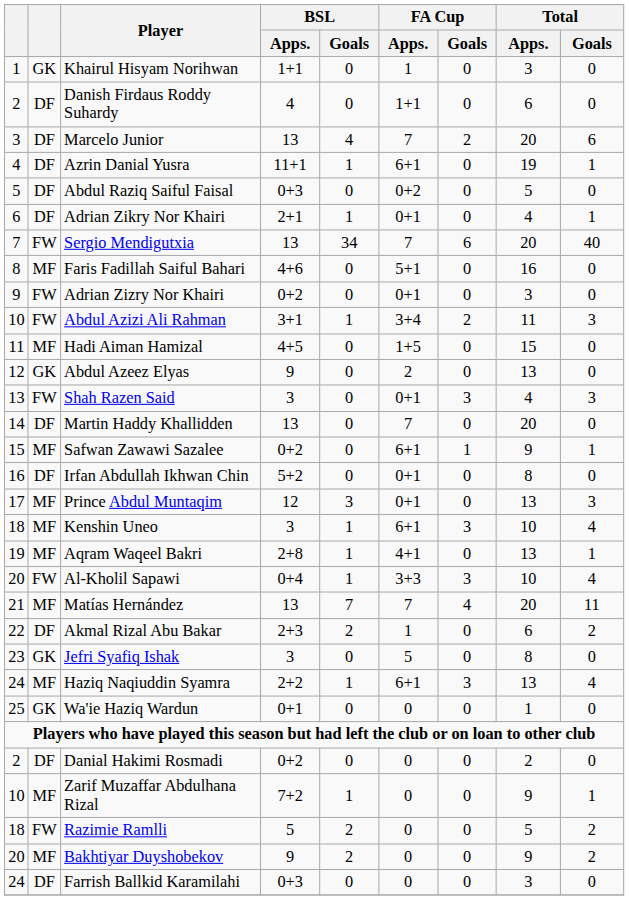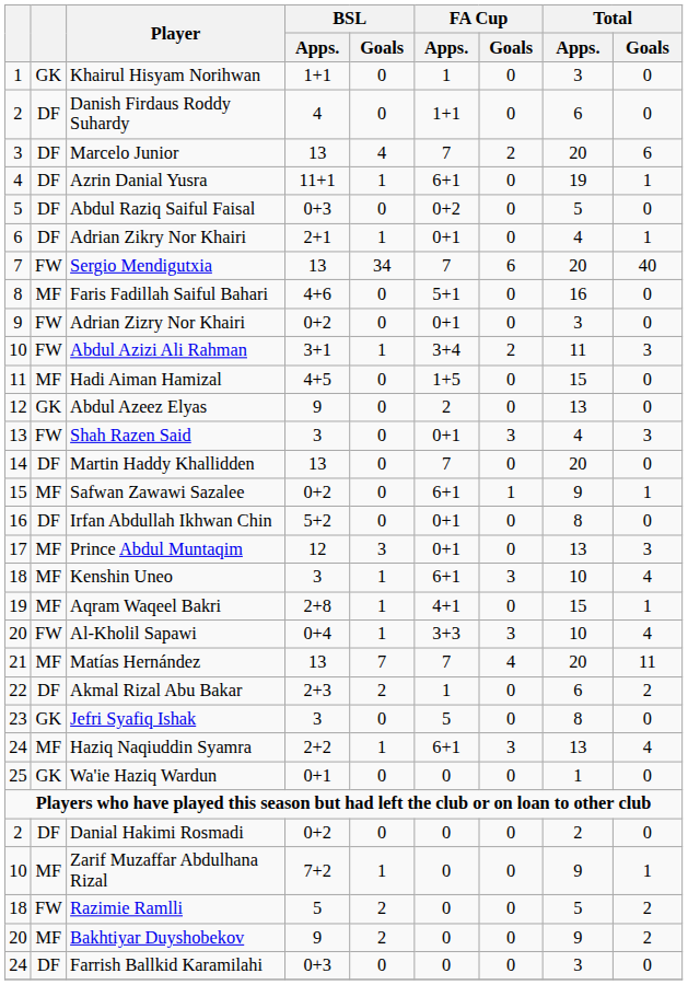 <table class="wikitable" style="text-align:center; font-size:100%; width:600;">
 <tr>
 <th rowspan=2></th>
 <th rowspan=2></th>
 <th rowspan=2 width="230">Player</th>
 <th colspan=2 width="110">BSL</th>
 <th colspan=2 width="110">FA Cup</th>
 <th colspan=2 width="130">Total</th>
 </tr>
 <tr>
 <th width="55">Apps.</th>
 <th width="55">Goals</th>
 <th width="55">Apps.</th>
 <th width="55">Goals</th>
 <th width="55">Apps.</th>
 <th width="55">Goals</th>
 </tr>
 <tr>
 <td>1</td>
 <td>GK</td>
 <td align="left"> Khairul Hisyam Norihwan</td>
 <td>1+1</td>
 <td>0</td>
 <td>1</td>
 <td>0</td>
 <td>3</td>
 <td>0</td>
 </tr>
 <tr>
 <td>2</td>
 <td>DF</td>
 <td align="left"> Danish Firdaus Roddy Suhardy</td>
 <td>4</td>
 <td>0</td>
 <td>1+1</td>
 <td>0</td>
 <td>6</td>
 <td>0</td>
 </tr>
 <tr>
 <td>3</td>
 <td>DF</td>
 <td align="left"> Marcelo Junior</td>
 <td>13</td>
 <td>4</td>
 <td>7</td>
 <td>2</td>
 <td>20</td>
 <td>6</td>
 </tr>
 <tr>
 <td>4</td>
 <td>DF</td>
 <td align="left"> Azrin Danial Yusra</td>
 <td>11+1</td>
 <td>1</td>
 <td>6+1</td>
 <td>0</td>
 <td>19</td>
 <td>1</td>
 </tr>
 <tr>
 <td>5</td>
 <td>DF</td>
 <td align="left"> Abdul Raziq Saiful Faisal</td>
 <td>0+3</td>
 <td>0</td>
 <td>0+2</td>
 <td>0</td>
 <td>5</td>
 <td>0</td>
 </tr>
 <tr>
 <td>6</td>
 <td>DF</td>
 <td align="left"> Adrian Zikry Nor Khairi</td>
 <td>2+1</td>
 <td>1</td>
 <td>0+1</td>
 <td>0</td>
 <td>4</td>
 <td>1</td>
 </tr>
 <tr>
 <td>7</td>
 <td>FW</td>
 <td align="left"> <a href='#'>Sergio Mendigutxia</a></td>
 <td>13</td>
 <td>34</td>
 <td>7</td>
 <td>6</td>
 <td>20</td>
 <td>40</td>
 </tr>
 <tr>
 <td>8</td>
 <td>MF</td>
 <td align="left"> Faris Fadillah Saiful Bahari</td>
 <td>4+6</td>
 <td>0</td>
 <td>5+1</td>
 <td>0</td>
 <td>16</td>
 <td>0</td>
 </tr>
 <tr>
 <td>9</td>
 <td>FW</td>
 <td align="left"> Adrian Zizry Nor Khairi</td>
 <td>0+2</td>
 <td>0</td>
 <td>0+1</td>
 <td>0</td>
 <td>3</td>
 <td>0</td>
 </tr>
 <tr>
 <td>10</td>
 <td>FW</td>
 <td align="left"> <a href='#'>Abdul Azizi Ali Rahman</a></td>
 <td>3+1</td>
 <td>1</td>
 <td>3+4</td>
 <td>2</td>
 <td>11</td>
 <td>3</td>
 </tr>
 <tr>
 <td>11</td>
 <td>MF</td>
 <td align="left"> Hadi Aiman Hamizal</td>
 <td>4+5</td>
 <td>0</td>
 <td>1+5</td>
 <td>0</td>
 <td>15</td>
 <td>0</td>
 </tr>
 <tr>
 <td>12</td>
 <td>GK</td>
 <td align="left"> Abdul Azeez Elyas</td>
 <td>9</td>
 <td>0</td>
 <td>2</td>
 <td>0</td>
 <td>13</td>
 <td>0</td>
 </tr>
 <tr>
 <td>13</td>
 <td>FW</td>
 <td align="left"> <a href='#'>Shah Razen Said</a></td>
 <td>3</td>
 <td>0</td>
 <td>0+1</td>
 <td>3</td>
 <td>4</td>
 <td>3</td>
 </tr>
 <tr>
 <td>14</td>
 <td>DF</td>
 <td align="left"> Martin Haddy Khallidden</td>
 <td>13</td>
 <td>0</td>
 <td>7</td>
 <td>0</td>
 <td>20</td>
 <td>0</td>
 </tr>
 <tr>
 <td>15</td>
 <td>MF</td>
 <td align="left"> Safwan Zawawi Sazalee</td>
 <td>0+2</td>
 <td>0</td>
 <td>6+1</td>
 <td>1</td>
 <td>9</td>
 <td>1</td>
 </tr>
 <tr>
 <td>16</td>
 <td>DF</td>
 <td align="left"> Irfan Abdullah Ikhwan Chin</td>
 <td>5+2</td>
 <td>0</td>
 <td>0+1</td>
 <td>0</td>
 <td>8</td>
 <td>0</td>
 </tr>
 <tr>
 <td>17</td>
 <td>MF</td>
 <td align="left"> Prince <a href='#'>Abdul Muntaqim</a></td>
 <td>12</td>
 <td>3</td>
 <td>0+1</td>
 <td>0</td>
 <td>13</td>
 <td>3</td>
 </tr>
 <tr>
 <td>18</td>
 <td>MF</td>
 <td align="left"> Kenshin Uneo</td>
 <td>3</td>
 <td>1</td>
 <td>6+1</td>
 <td>3</td>
 <td>10</td>
 <td>4</td>
 </tr>
 <tr>
 <td>19</td>
 <td>MF</td>
 <td align="left"> Aqram Waqeel Bakri</td>
 <td>2+8</td>
 <td>1</td>
 <td>4+1</td>
 <td>0</td>
-<td>13</td>
+<td>15</td>
 <td>1</td>
 </tr>
 <tr>
 <td>20</td>
 <td>FW</td>
 <td align="left"> Al-Kholil Sapawi</td>
 <td>0+4</td>
 <td>1</td>
 <td>3+3</td>
 <td>3</td>
 <td>10</td>
 <td>4</td>
 </tr>
 <tr>
 <td>21</td>
 <td>MF</td>
 <td align="left"> Matías Hernández</td>
 <td>13</td>
 <td>7</td>
 <td>7</td>
 <td>4</td>
 <td>20</td>
 <td>11</td>
 </tr>
 <tr>
 <td>22</td>
 <td>DF</td>
 <td align="left"> Akmal Rizal Abu Bakar</td>
 <td>2+3</td>
 <td>2</td>
 <td>1</td>
 <td>0</td>
 <td>6</td>
 <td>2</td>
 </tr>
 <tr>
 <td>23</td>
 <td>GK</td>
 <td align="left"> <a href='#'>Jefri Syafiq Ishak</a></td>
 <td>3</td>
 <td>0</td>
 <td>5</td>
 <td>0</td>
 <td>8</td>
 <td>0</td>
 </tr>
 <tr>
 <td>24</td>
 <td>MF</td>
 <td align="left"> Haziq Naqiuddin Syamra</td>
 <td>2+2</td>
 <td>1</td>
 <td>6+1</td>
 <td>3</td>
 <td>13</td>
 <td>4</td>
 </tr>
 <tr>
 <td>25</td>
 <td>GK</td>
 <td align="left"> Wa'ie Haziq Wardun</td>
 <td>0+1</td>
 <td>0</td>
 <td>0</td>
 <td>0</td>
 <td>1</td>
 <td>0</td>
 </tr>
 <tr>
 <td colspan="17"><strong>Players who have played this season but had left the club or on loan to other club</strong></td>
 </tr>
 <tr>
 <td>2</td>
 <td>DF</td>
 <td align="left"> Danial Hakimi Rosmadi</td>
 <td>0+2</td>
 <td>0</td>
 <td>0</td>
 <td>0</td>
 <td>2</td>
 <td>0</td>
 </tr>
 <tr>
 <td>10</td>
 <td>MF</td>
 <td align="left"> Zarif Muzaffar Abdulhana Rizal</td>
 <td>7+2</td>
 <td>1</td>
 <td>0</td>
 <td>0</td>
 <td>9</td>
 <td>1</td>
 </tr>
 <tr>
 <td>18</td>
 <td>FW</td>
 <td align="left"> <a href='#'>Razimie Ramlli</a></td>
 <td>5</td>
 <td>2</td>
 <td>0</td>
 <td>0</td>
 <td>5</td>
 <td>2</td>
 </tr>
 <tr>
 <td>20</td>
 <td>MF</td>
 <td align="left"> <a href='#'>Bakhtiyar Duyshobekov</a></td>
 <td>9</td>
 <td>2</td>
 <td>0</td>
 <td>0</td>
 <td>9</td>
 <td>2</td>
 </tr>
 <tr>
 <td>24</td>
 <td>DF</td>
 <td align="left"> Farrish Ballkid Karamilahi</td>
 <td>0+3</td>
 <td>0</td>
 <td>0</td>
 <td>0</td>
 <td>3</td>
 <td>0</td>
 </tr>
 <tr>
 </tr>
 </table>
